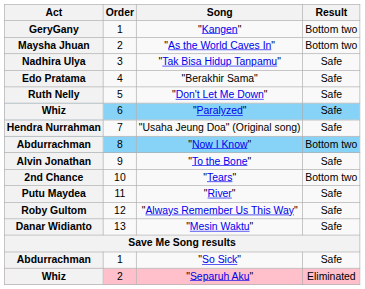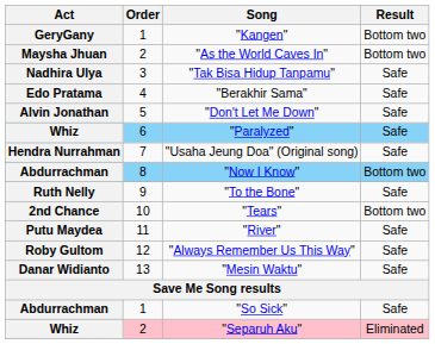 <table class="wikitable plainrowheaders" style="text-align:center;">
 <tr>
 <th scope="col">Act</th>
 <th scope="col">Order</th>
 <th scope="col">Song</th>
 <th scope="col">Result</th>
 </tr>
 <tr>
 <th scope="row">GeryGany</th>
 <td>1</td>
 <td>"<a href='#'>Kangen</a>"</td>
 <td>Bottom two</td>
 </tr>
 <tr>
 <th scope="row">Maysha Jhuan</th>
 <td>2</td>
 <td>"<a href='#'>As the World Caves In</a>"</td>
 <td>Bottom two</td>
 </tr>
 <tr>
 <th scope="row">Nadhira Ulya</th>
 <td>3</td>
 <td>"<a href='#'>Tak Bisa Hidup Tanpamu</a>"</td>
 <td>Safe</td>
 </tr>
 <tr>
 <th scope="row">Edo Pratama</th>
 <td>4</td>
 <td>"Berakhir Sama"</td>
 <td>Safe</td>
 </tr>
 <tr>
-<th scope="row">Ruth Nelly</th>
+<th scope="row">Alvin Jonathan</th>
 <td>5</td>
 <td>"<a href='#'>Don't Let Me Down</a>"</td>
 <td>Safe</td>
 </tr>
 <tr style="background:#87D3F8;">
 <th scope="row">Whiz</th>
 <td>6</td>
 <td>"<a href='#'>Paralyzed</a>"</td>
 <td>Safe</td>
 </tr>
 <tr>
 <th scope="row">Hendra Nurrahman</th>
 <td>7</td>
 <td>"Usaha Jeung Doa" (Original song)</td>
 <td>Safe</td>
 </tr>
 <tr style="background:#87D3F8;">
 <th scope="row">Abdurrachman</th>
 <td>8</td>
 <td>"<a href='#'>Now I Know</a>"</td>
 <td>Bottom two</td>
 </tr>
 <tr>
-<th scope="row">Alvin Jonathan</th>
+<th scope="row">Ruth Nelly</th>
 <td>9</td>
 <td>"<a href='#'>To the Bone</a>"</td>
 <td>Safe</td>
 </tr>
 <tr>
 <th scope="row">2nd Chance</th>
 <td>10</td>
 <td>"<a href='#'>Tears</a>"</td>
 <td>Bottom two</td>
 </tr>
 <tr>
 <th scope="row">Putu Maydea</th>
 <td>11</td>
 <td>"<a href='#'>River</a>"</td>
 <td>Safe</td>
 </tr>
 <tr>
 <th scope="row">Roby Gultom</th>
 <td>12</td>
 <td>"<a href='#'>Always Remember Us This Way</a>"</td>
 <td>Safe</td>
 </tr>
 <tr>
 <th scope="row">Danar Widianto</th>
 <td>13</td>
 <td>"<a href='#'>Mesin Waktu</a>"</td>
 <td>Safe</td>
 </tr>
 <tr>
 <th colspan="4">Save Me Song results</th>
 </tr>
 <tr>
 <th scope="row">Abdurrachman</th>
 <td>1</td>
 <td>"<a href='#'>So Sick</a>"</td>
 <td>Safe</td>
 </tr>
 <tr style="background:pink;">
 <th scope="row">Whiz</th>
 <td>2</td>
 <td>"<a href='#'>Separuh Aku</a>"</td>
 <td>Eliminated</td>
 </tr>
 </table>
